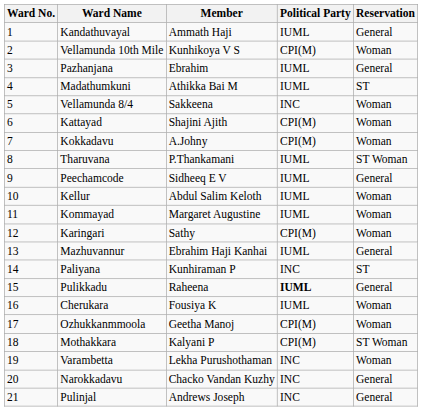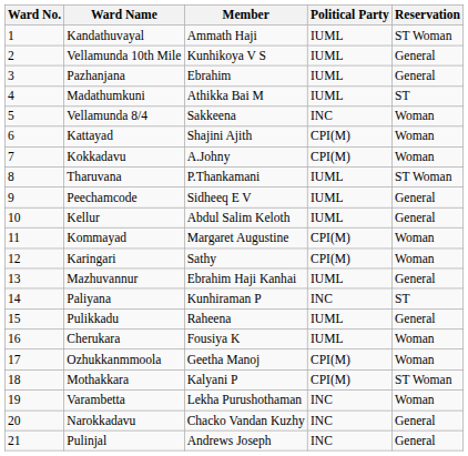 <table class="wikitable">
 <tr>
 <th>Ward No.</th>
 <th>Ward Name</th>
 <th>Member</th>
 <th>Political Party</th>
 <th>Reservation</th>
 </tr>
 <tr>
 <td>1</td>
 <td>Kandathuvayal</td>
 <td>Ammath Haji</td>
 <td>IUML</td>
-<td>General</td>
+<td>ST Woman</td>
 </tr>
 <tr>
 <td>2</td>
 <td>Vellamunda 10th Mile</td>
 <td>Kunhikoya V S</td>
-<td>CPI(M)</td>
-<td>Woman</td>
+<td>IUML</td>
+<td>General</td>
 </tr>
 <tr>
 <td>3</td>
 <td>Pazhanjana</td>
 <td>Ebrahim</td>
 <td>IUML</td>
 <td>General</td>
 </tr>
 <tr>
 <td>4</td>
 <td>Madathumkuni</td>
 <td>Athikka Bai M</td>
 <td>IUML</td>
 <td>ST</td>
 </tr>
 <tr>
 <td>5</td>
 <td>Vellamunda 8/4</td>
 <td>Sakkeena</td>
 <td>INC</td>
 <td>Woman</td>
 </tr>
 <tr>
 <td>6</td>
 <td>Kattayad</td>
 <td>Shajini Ajith</td>
 <td>CPI(M)</td>
 <td>Woman</td>
 </tr>
 <tr>
 <td>7</td>
 <td>Kokkadavu</td>
 <td>A.Johny</td>
 <td>CPI(M)</td>
 <td>Woman</td>
 </tr>
 <tr>
 <td>8</td>
 <td>Tharuvana</td>
 <td>P.Thankamani</td>
 <td>IUML</td>
 <td>ST Woman</td>
 </tr>
 <tr>
 <td>9</td>
 <td>Peechamcode</td>
 <td>Sidheeq E V</td>
 <td>IUML</td>
 <td>General</td>
 </tr>
 <tr>
 <td>10</td>
 <td>Kellur</td>
 <td>Abdul Salim Keloth</td>
 <td>IUML</td>
-<td>Woman</td>
+<td>General</td>
 </tr>
 <tr>
 <td>11</td>
 <td>Kommayad</td>
 <td>Margaret Augustine</td>
-<td>IUML</td>
+<td>CPI(M)</td>
 <td>Woman</td>
 </tr>
 <tr>
 <td>12</td>
 <td>Karingari</td>
 <td>Sathy</td>
 <td>CPI(M)</td>
 <td>Woman</td>
 </tr>
 <tr>
 <td>13</td>
 <td>Mazhuvannur</td>
 <td>Ebrahim Haji Kanhai</td>
 <td>IUML</td>
 <td>General</td>
 </tr>
 <tr>
 <td>14</td>
 <td>Paliyana</td>
 <td>Kunhiraman P</td>
 <td>INC</td>
 <td>ST</td>
 </tr>
 <tr>
 <td>15</td>
 <td>Pulikkadu</td>
 <td>Raheena</td>
-<td><strong>IUML</strong></td>
+<td>IUML</td>
 <td>General</td>
 </tr>
 <tr>
 <td>16</td>
 <td>Cherukara</td>
 <td>Fousiya K</td>
 <td>IUML</td>
 <td>Woman</td>
 </tr>
 <tr>
 <td>17</td>
 <td>Ozhukkanmmoola</td>
 <td>Geetha Manoj</td>
 <td>CPI(M)</td>
 <td>Woman</td>
 </tr>
 <tr>
 <td>18</td>
 <td>Mothakkara</td>
 <td>Kalyani P</td>
 <td>CPI(M)</td>
 <td>ST Woman</td>
 </tr>
 <tr>
 <td>19</td>
 <td>Varambetta</td>
 <td>Lekha Purushothaman</td>
 <td>INC</td>
 <td>Woman</td>
 </tr>
 <tr>
 <td>20</td>
 <td>Narokkadavu</td>
 <td>Chacko Vandan Kuzhy</td>
 <td>INC</td>
 <td>General</td>
 </tr>
 <tr>
 <td>21</td>
 <td>Pulinjal</td>
 <td>Andrews Joseph</td>
 <td>INC</td>
 <td>General</td>
 </tr>
 </table>
